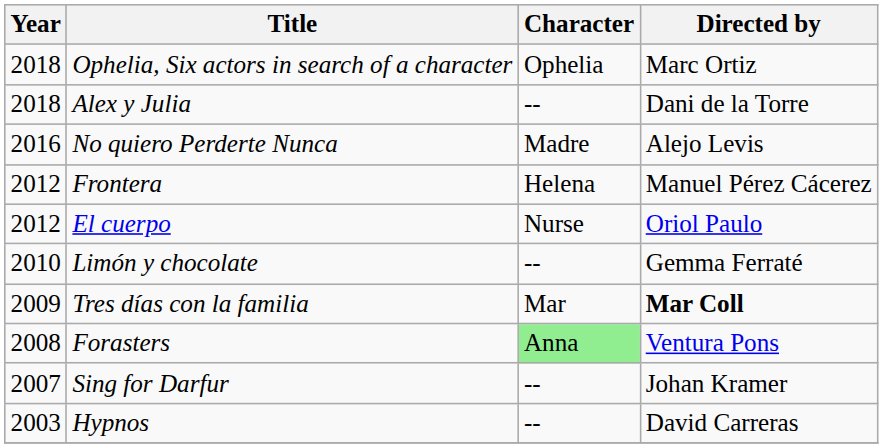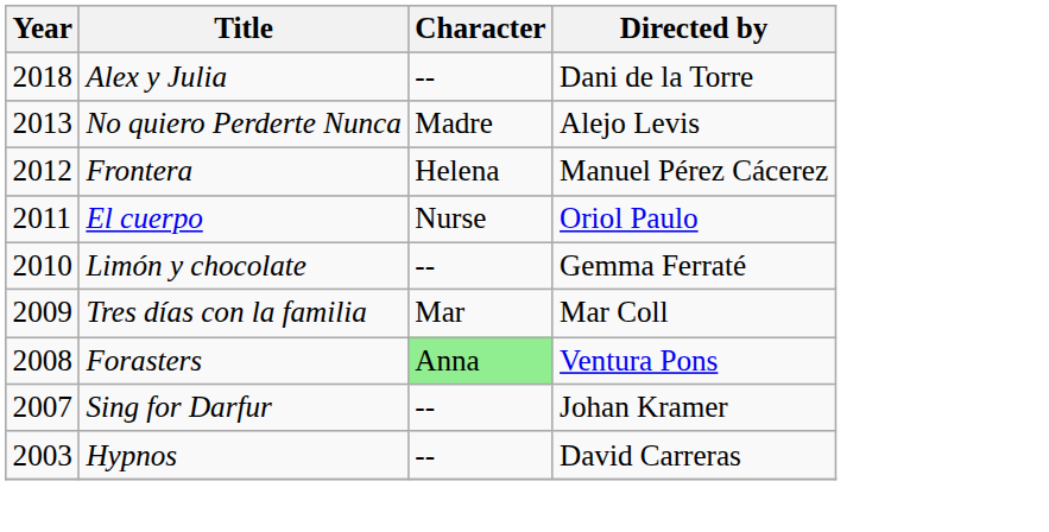 <table class="wikitable">
 <tr>
 <th>Year</th>
 <th>Title</th>
 <th>Character</th>
 <th>Directed by</th>
 </tr>
 <tr>
 <td>2018</td>
-<td><em>Ophelia, Six actors in search of a character</em></td>
-<td>Ophelia</td>
-<td>Marc Ortiz</td>
-</tr>
-<tr>
-<td>2018</td>
 <td><em>Alex y Julia</em></td>
 <td>--</td>
 <td>Dani de la Torre</td>
 </tr>
 <tr>
-<td>2016</td>
+<td>2013</td>
 <td><em>No quiero Perderte Nunca</em></td>
 <td>Madre</td>
 <td>Alejo Levis</td>
 </tr>
 <tr>
 <td>2012</td>
 <td><em>Frontera</em></td>
 <td>Helena</td>
 <td>Manuel Pérez Cácerez</td>
 </tr>
 <tr>
-<td>2012</td>
+<td>2011</td>
 <td><em><a href='#'>El cuerpo</a></em></td>
 <td>Nurse</td>
 <td><a href='#'>Oriol Paulo</a></td>
 </tr>
 <tr>
 <td>2010</td>
 <td><em>Limón y chocolate</em></td>
 <td>--</td>
 <td>Gemma Ferraté</td>
 </tr>
 <tr>
 <td>2009</td>
 <td><em>Tres días con la familia</em></td>
 <td>Mar</td>
-<td><strong>Mar Coll</strong></td>
+<td>Mar Coll</td>
 </tr>
 <tr>
 <td>2008</td>
 <td><em>Forasters</em></td>
 <td style="background: lightgreen;">Anna</td>
 <td><a href='#'>Ventura Pons</a></td>
 </tr>
 <tr>
 <td>2007</td>
 <td><em>Sing for Darfur</em></td>
 <td>--</td>
 <td>Johan Kramer</td>
 </tr>
 <tr>
 <td>2003</td>
 <td><em>Hypnos</em></td>
 <td>--</td>
 <td>David Carreras</td>
 </tr>
 <tr>
 </tr>
 </table>
